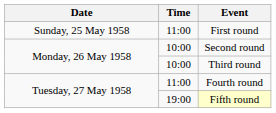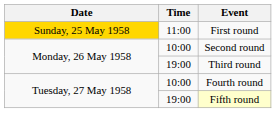 <table class = "wikitable" style="text-align:center;">
 <tr>
 <th width=220>Date</th>
 <th width=50>Time</th>
 <th width=100>Event</th>
 </tr>
 <tr>
-<td>Sunday, 25 May 1958</td>
+<td style="background: gold;">Sunday, 25 May 1958</td>
 <td>11:00</td>
 <td>First round</td>
 </tr>
 <tr>
 <td rowspan=2>Monday, 26 May 1958</td>
 <td>10:00</td>
 <td>Second round</td>
 </tr>
 <tr>
-<td>10:00</td>
+<td>19:00</td>
 <td>Third round</td>
 </tr>
 <tr>
 <td rowspan=2>Tuesday, 27 May 1958</td>
-<td>11:00</td>
+<td>10:00</td>
 <td>Fourth round</td>
 </tr>
 <tr>
 <td>19:00</td>
 <td bgcolor=ffffcc>Fifth round</td>
 </tr>
 </table>
